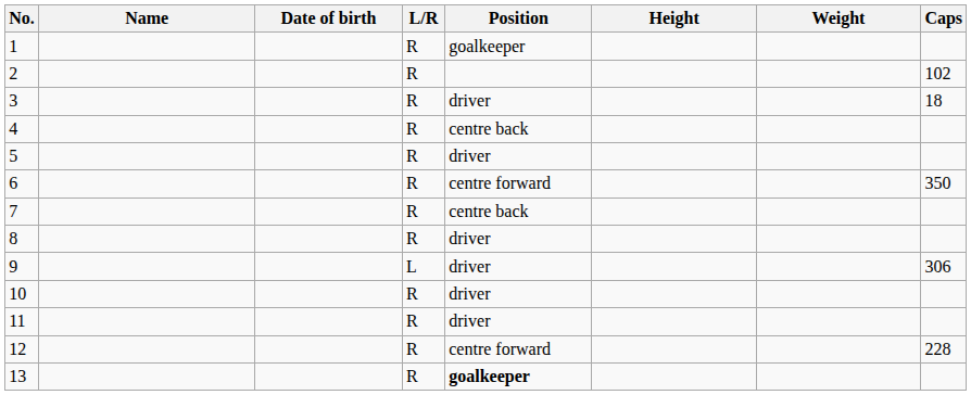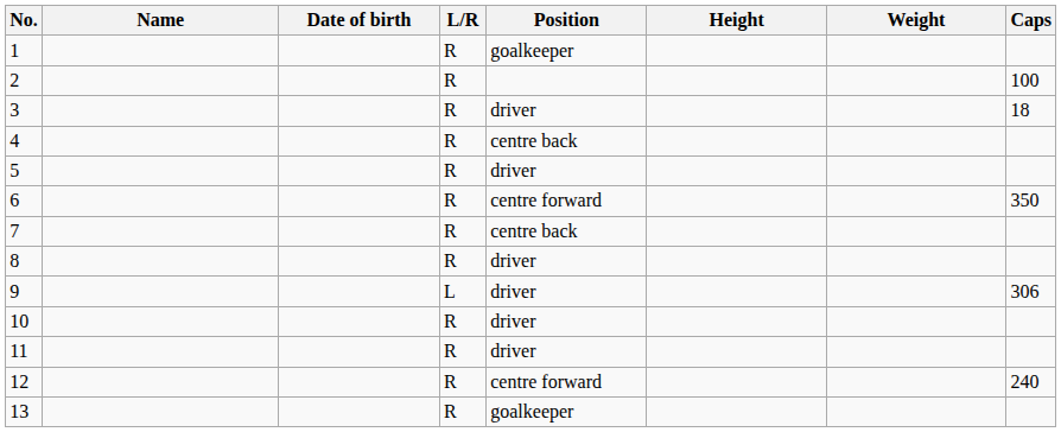 <table class=wikitable sortable style=font-size:100%; text-align:center;>
 <tr>
 <th>No.</th>
 <th style=width:12em>Name</th>
 <th style=width:8em>Date of birth</th>
 <th style=width:2em>L/R</th>
 <th style=width:8em>Position</th>
 <th style=width:9em>Height</th>
 <th style=width:9em>Weight</th>
 <th>Caps</th>
 </tr>
 <tr>
 <td>1</td>
 <td align=left></td>
 <td></td>
 <td>R</td>
 <td>goalkeeper</td>
 <td></td>
 <td></td>
 <td></td>
 </tr>
 <tr>
 <td>2</td>
 <td align=left></td>
 <td></td>
 <td>R</td>
 <td></td>
 <td></td>
 <td></td>
-<td>102</td>
+<td>100</td>
 </tr>
 <tr>
 <td>3</td>
 <td align=left></td>
 <td></td>
 <td>R</td>
 <td>driver</td>
 <td></td>
 <td></td>
 <td>18</td>
 </tr>
 <tr>
 <td>4</td>
 <td align=left></td>
 <td></td>
 <td>R</td>
 <td>centre back</td>
 <td></td>
 <td></td>
 <td></td>
 </tr>
 <tr>
 <td>5</td>
 <td align=left></td>
 <td></td>
 <td>R</td>
 <td>driver</td>
 <td></td>
 <td></td>
 <td></td>
 </tr>
 <tr>
 <td>6</td>
 <td align=left></td>
 <td></td>
 <td>R</td>
 <td>centre forward</td>
 <td></td>
 <td></td>
 <td>350</td>
 </tr>
 <tr>
 <td>7</td>
 <td align=left></td>
 <td></td>
 <td>R</td>
 <td>centre back</td>
 <td></td>
 <td></td>
 <td></td>
 </tr>
 <tr>
 <td>8</td>
 <td align=left></td>
 <td></td>
 <td>R</td>
 <td>driver</td>
 <td></td>
 <td></td>
 <td></td>
 </tr>
 <tr>
 <td>9</td>
 <td align=left></td>
 <td></td>
 <td>L</td>
 <td>driver</td>
 <td></td>
 <td></td>
 <td>306</td>
 </tr>
 <tr>
 <td>10</td>
 <td align=left></td>
 <td></td>
 <td>R</td>
 <td>driver</td>
 <td></td>
 <td></td>
 <td></td>
 </tr>
 <tr>
 <td>11</td>
 <td align=left></td>
 <td></td>
 <td>R</td>
 <td>driver</td>
 <td></td>
 <td></td>
 <td></td>
 </tr>
 <tr>
 <td>12</td>
 <td align=left></td>
 <td></td>
 <td>R</td>
 <td>centre forward</td>
 <td></td>
 <td></td>
-<td>228</td>
+<td>240</td>
 </tr>
 <tr>
 <td>13</td>
 <td align=left></td>
 <td></td>
 <td>R</td>
-<td><strong>goalkeeper</strong></td>
+<td>goalkeeper</td>
 <td></td>
 <td></td>
 <td></td>
 </tr>
 </table>
